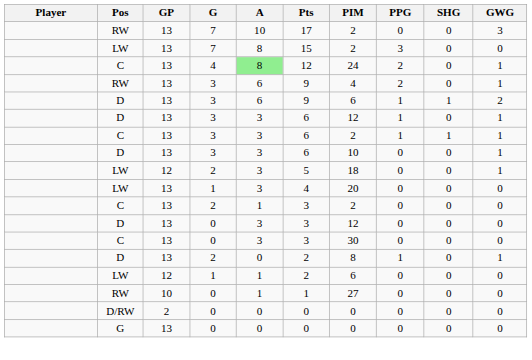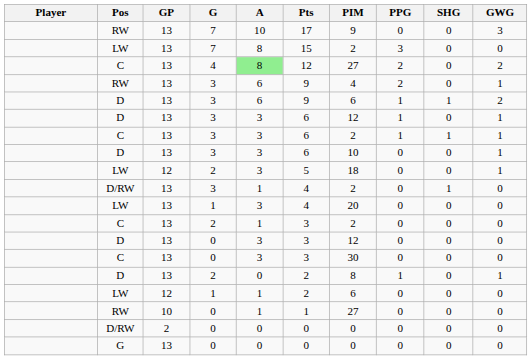 <table class="wikitable sortable" width="60%">
 <tr ALIGN="center">
 <th bgcolor="#DDDDFF" width="10%">Player</th>
 <th bgcolor="#DDDDFF" width="3%" title="Position">Pos</th>
 <th bgcolor="#DDDDFF" width="5%" title="Games played">GP</th>
 <th bgcolor="#DDDDFF" width="5%" title="Goals">G</th>
 <th bgcolor="#DDDDFF" width="5%" title="Assists">A</th>
 <th bgcolor="#DDDDFF" width="5%" title="Points">Pts</th>
 <th bgcolor="#DDDDFF" width="5%" title="Penalties in Minutes">PIM</th>
 <th bgcolor="#DDDDFF" width="5%" title="Power Play Goals">PPG</th>
 <th bgcolor="#DDDDFF" width="5%" title="Short-handed Goals">SHG</th>
 <th bgcolor="#DDDDFF" width="5%" title="Game-winning Goals">GWG</th>
 </tr>
 <tr align="center">
 <td align="right"></td>
 <td>RW</td>
 <td>13</td>
 <td>7</td>
 <td>10</td>
 <td>17</td>
-<td>2</td>
+<td>9</td>
 <td>0</td>
 <td>0</td>
 <td>3</td>
 </tr>
 <tr align="center">
 <td align="right"></td>
 <td>LW</td>
 <td>13</td>
 <td>7</td>
 <td>8</td>
 <td>15</td>
 <td>2</td>
 <td>3</td>
 <td>0</td>
 <td>0</td>
 </tr>
 <tr align="center">
 <td align="right"></td>
 <td>C</td>
 <td>13</td>
 <td>4</td>
 <td style="background: lightgreen;">8</td>
 <td>12</td>
-<td>24</td>
+<td>27</td>
 <td>2</td>
 <td>0</td>
-<td>1</td>
+<td>2</td>
 </tr>
 <tr align="center">
 <td align="right"></td>
 <td>RW</td>
 <td>13</td>
 <td>3</td>
 <td>6</td>
 <td>9</td>
 <td>4</td>
 <td>2</td>
 <td>0</td>
 <td>1</td>
 </tr>
 <tr align="center">
 <td align="right"></td>
 <td>D</td>
 <td>13</td>
 <td>3</td>
 <td>6</td>
 <td>9</td>
 <td>6</td>
 <td>1</td>
 <td>1</td>
 <td>2</td>
 </tr>
 <tr align="center">
 <td align="right"></td>
 <td>D</td>
 <td>13</td>
 <td>3</td>
 <td>3</td>
 <td>6</td>
 <td>12</td>
 <td>1</td>
 <td>0</td>
 <td>1</td>
 </tr>
 <tr align="center">
 <td align="right"></td>
 <td>C</td>
 <td>13</td>
 <td>3</td>
 <td>3</td>
 <td>6</td>
 <td>2</td>
 <td>1</td>
 <td>1</td>
 <td>1</td>
 </tr>
 <tr align="center">
 <td align="right"></td>
 <td>D</td>
 <td>13</td>
 <td>3</td>
 <td>3</td>
 <td>6</td>
 <td>10</td>
 <td>0</td>
 <td>0</td>
 <td>1</td>
 </tr>
 <tr align="center">
 <td align="right"></td>
 <td>LW</td>
 <td>12</td>
 <td>2</td>
 <td>3</td>
 <td>5</td>
 <td>18</td>
 <td>0</td>
 <td>0</td>
 <td>1</td>
+</tr>
+<tr align="center">
+<td align="right"></td>
+<td>D/RW</td>
+<td>13</td>
+<td>3</td>
+<td>1</td>
+<td>4</td>
+<td>2</td>
+<td>0</td>
+<td>1</td>
+<td>0</td>
 </tr>
 <tr align="center">
 <td align="right"></td>
 <td>LW</td>
 <td>13</td>
 <td>1</td>
 <td>3</td>
 <td>4</td>
 <td>20</td>
 <td>0</td>
 <td>0</td>
 <td>0</td>
 </tr>
 <tr align="center">
 <td align="right"></td>
 <td>C</td>
 <td>13</td>
 <td>2</td>
 <td>1</td>
 <td>3</td>
 <td>2</td>
 <td>0</td>
 <td>0</td>
 <td>0</td>
 </tr>
 <tr align="center">
 <td align="right"></td>
 <td>D</td>
 <td>13</td>
 <td>0</td>
 <td>3</td>
 <td>3</td>
 <td>12</td>
 <td>0</td>
 <td>0</td>
 <td>0</td>
 </tr>
 <tr align="center">
 <td align="right"></td>
 <td>C</td>
 <td>13</td>
 <td>0</td>
 <td>3</td>
 <td>3</td>
 <td>30</td>
 <td>0</td>
 <td>0</td>
 <td>0</td>
 </tr>
 <tr align="center">
 <td align="right"></td>
 <td>D</td>
 <td>13</td>
 <td>2</td>
 <td>0</td>
 <td>2</td>
 <td>8</td>
 <td>1</td>
 <td>0</td>
 <td>1</td>
 </tr>
 <tr align="center">
 <td align="right"></td>
 <td>LW</td>
 <td>12</td>
 <td>1</td>
 <td>1</td>
 <td>2</td>
 <td>6</td>
 <td>0</td>
 <td>0</td>
 <td>0</td>
 </tr>
 <tr align="center">
 <td align="right"></td>
 <td>RW</td>
 <td>10</td>
 <td>0</td>
 <td>1</td>
 <td>1</td>
 <td>27</td>
 <td>0</td>
 <td>0</td>
 <td>0</td>
 </tr>
 <tr align="center">
 <td align="right"></td>
 <td>D/RW</td>
 <td>2</td>
 <td>0</td>
 <td>0</td>
 <td>0</td>
 <td>0</td>
 <td>0</td>
 <td>0</td>
 <td>0</td>
 </tr>
 <tr align="center">
 <td align="right"></td>
 <td>G</td>
 <td>13</td>
 <td>0</td>
 <td>0</td>
 <td>0</td>
 <td>0</td>
 <td>0</td>
 <td>0</td>
 <td>0</td>
 </tr>
 </table>
